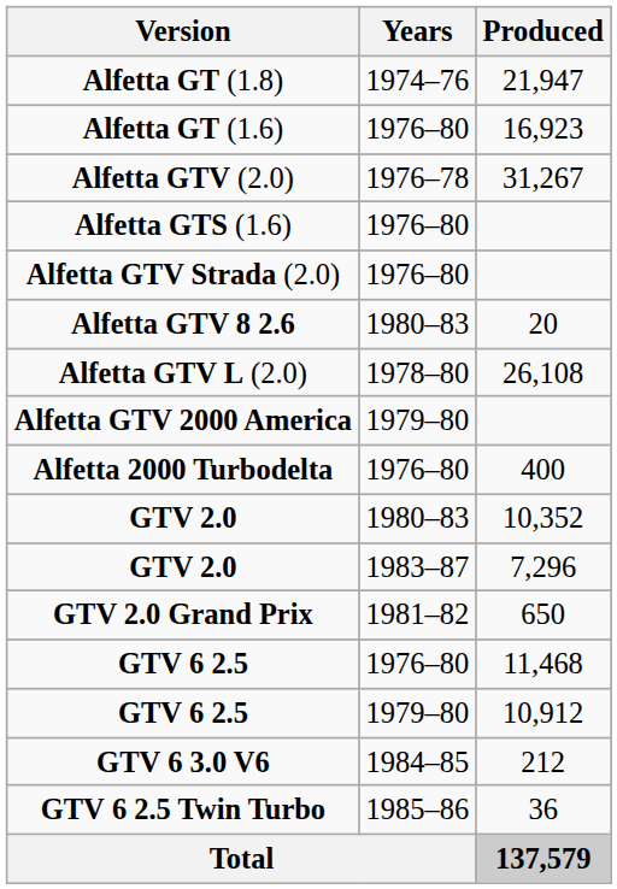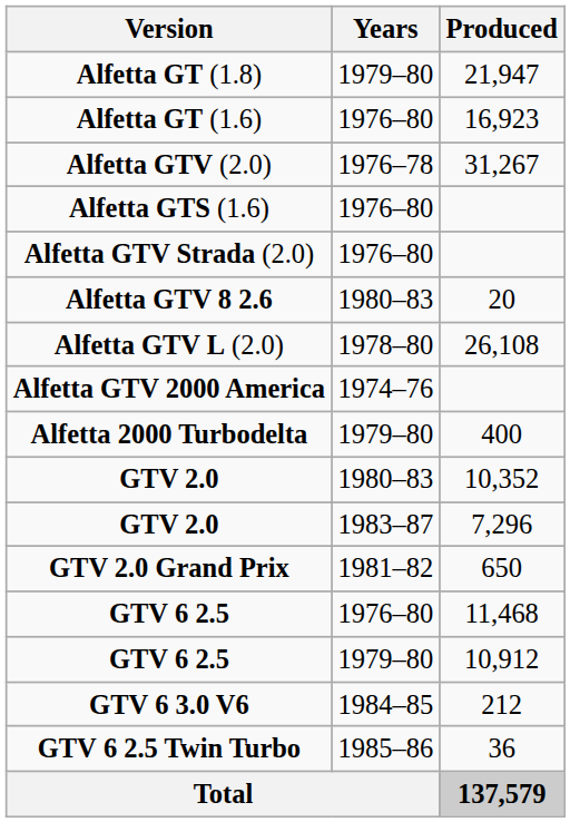 <table class="wikitable" style="text-align:center; font-size:90%; float:right">
 <tr>
 <th>Version</th>
 <th>Years</th>
 <th>Produced</th>
 </tr>
 <tr>
 <td><strong>Alfetta GT</strong> (1.8)</td>
-<td>1974–76</td>
+<td>1979–80</td>
 <td>21,947</td>
 </tr>
 <tr>
 <td><strong>Alfetta GT</strong> (1.6)</td>
 <td>1976–80</td>
 <td>16,923</td>
 </tr>
 <tr>
 <td><strong>Alfetta GTV</strong> (2.0)</td>
 <td>1976–78</td>
 <td>31,267</td>
 </tr>
 <tr>
 <td><strong>Alfetta GTS</strong> (1.6)</td>
 <td>1976–80</td>
 <td></td>
 </tr>
 <tr>
 <td><strong>Alfetta GTV Strada</strong> (2.0)</td>
 <td>1976–80</td>
 <td></td>
 </tr>
 <tr>
 <td><strong>Alfetta GTV 8 2.6</strong></td>
 <td>1980–83</td>
 <td>20</td>
 </tr>
 <tr>
 <td><strong>Alfetta GTV L</strong> (2.0)</td>
 <td>1978–80</td>
 <td>26,108</td>
 </tr>
 <tr>
 <td><strong>Alfetta GTV 2000 America</strong></td>
-<td>1979–80</td>
+<td>1974–76</td>
 <td></td>
 </tr>
 <tr>
 <td><strong>Alfetta 2000 Turbodelta</strong></td>
-<td>1976–80</td>
+<td>1979–80</td>
 <td>400</td>
 </tr>
 <tr>
 <td><strong>GTV 2.0</strong></td>
 <td>1980–83</td>
 <td>10,352</td>
 </tr>
 <tr>
 <td><strong>GTV 2.0</strong></td>
 <td>1983–87</td>
 <td>7,296</td>
 </tr>
 <tr>
 <td><strong>GTV 2.0 Grand Prix</strong></td>
 <td>1981–82</td>
 <td>650</td>
 </tr>
 <tr>
 <td><strong>GTV 6 2.5</strong></td>
 <td>1976–80</td>
 <td>11,468</td>
 </tr>
 <tr>
 <td><strong>GTV 6 2.5</strong></td>
 <td>1979–80</td>
 <td>10,912</td>
 </tr>
 <tr>
 <td><strong>GTV 6 3.0 V6</strong></td>
 <td>1984–85</td>
 <td>212</td>
 </tr>
 <tr>
 <td><strong>GTV 6 2.5 Twin Turbo</strong></td>
 <td>1985–86</td>
 <td>36</td>
 </tr>
 <tr>
 <th colspan="2"><strong>Total</strong></th>
 <th style="background:#CCCCCC;" align="right"><strong>137,579</strong></th>
 </tr>
 </table>
